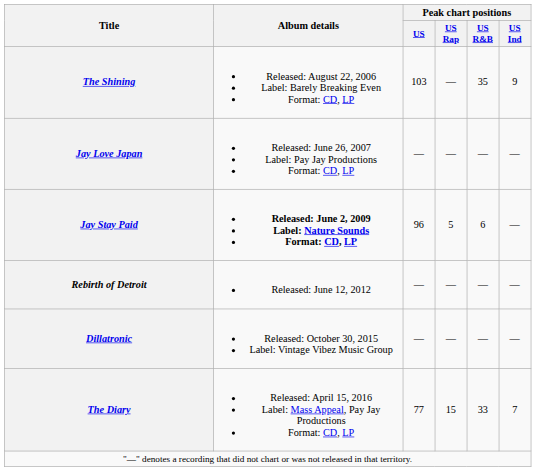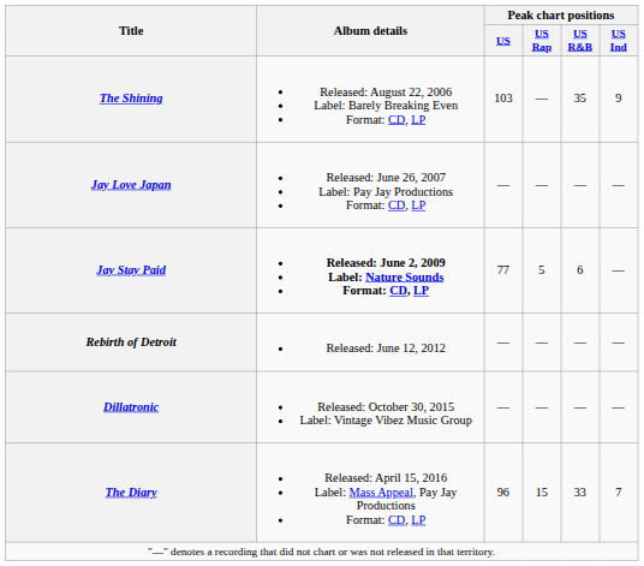 <table class="wikitable plainrowheaders" style="text-align:center;">
 <tr>
 <th rowspan="2" scope="col" style="width:20em;">Title</th>
 <th rowspan="2" scope="col" style="width:18em;">Album details</th>
 <th colspan="4" scope="col">Peak chart positions</th>
 </tr>
 <tr>
 <th scope="col" style="width:3em;font-size:90%;"><a href='#'>US</a><br></th>
 <th scope="col" style="width:3em;font-size:90%;"><a href='#'>US<br> Rap</a><br></th>
 <th scope="col" style="width:3em;font-size:90%;"><a href='#'>US<br> R&B</a><br></th>
 <th scope="col" style="width:3em;font-size:90%;"><a href='#'>US<br> Ind</a><br></th>
 </tr>
 <tr>
 <th scope="row"><em><a href='#'>The Shining</a></em></th>
 <td><br><ul><li>Released: August 22, 2006</li><li>Label: Barely Breaking Even</li><li>Format: <a href='#'>CD</a>, <a href='#'>LP</a></li></ul></td>
 <td>103</td>
 <td>—</td>
 <td>35</td>
 <td>9</td>
 </tr>
 <tr>
 <th scope="row"><em><a href='#'>Jay Love Japan</a></em></th>
 <td><br><ul><li>Released: June 26, 2007</li><li>Label: Pay Jay Productions</li><li>Format: <a href='#'>CD</a>, <a href='#'>LP</a></li></ul></td>
 <td>—</td>
 <td>—</td>
 <td>—</td>
 <td>—</td>
 </tr>
 <tr>
 <th scope="row"><em><a href='#'>Jay Stay Paid</a></em></th>
 <td><strong><br><ul><li>Released: June 2, 2009</li><li>Label: <a href='#'>Nature Sounds</a></li><li>Format: <a href='#'>CD</a>, <a href='#'>LP</a></li></ul></strong></td>
-<td>96</td>
+<td>77</td>
 <td>5</td>
 <td>6</td>
 <td>—</td>
 </tr>
 <tr>
 <th scope="row"><em>Rebirth of Detroit</em></th>
 <td><br><ul><li>Released: June 12, 2012</li></ul></td>
 <td>—</td>
 <td>—</td>
 <td>—</td>
 <td>—</td>
 </tr>
 <tr>
 <th scope="row"><em><a href='#'>Dillatronic</a></em></th>
 <td><br><ul><li>Released: October 30, 2015</li><li>Label: Vintage Vibez Music Group</li></ul></td>
 <td>—</td>
 <td>—</td>
 <td>—</td>
 <td>—</td>
 </tr>
 <tr>
 <th scope="row"><em><a href='#'>The Diary</a></em></th>
 <td><br><ul><li>Released: April 15, 2016</li><li>Label: <a href='#'>Mass Appeal</a>, Pay Jay Productions</li><li>Format: <a href='#'>CD</a>, <a href='#'>LP</a></li></ul></td>
-<td>77</td>
+<td>96</td>
 <td>15</td>
 <td>33</td>
 <td>7</td>
 </tr>
 <tr>
 <td colspan="13" style="font-size:90%">"—" denotes a recording that did not chart or was not released in that territory.</td>
 </tr>
 </table>
